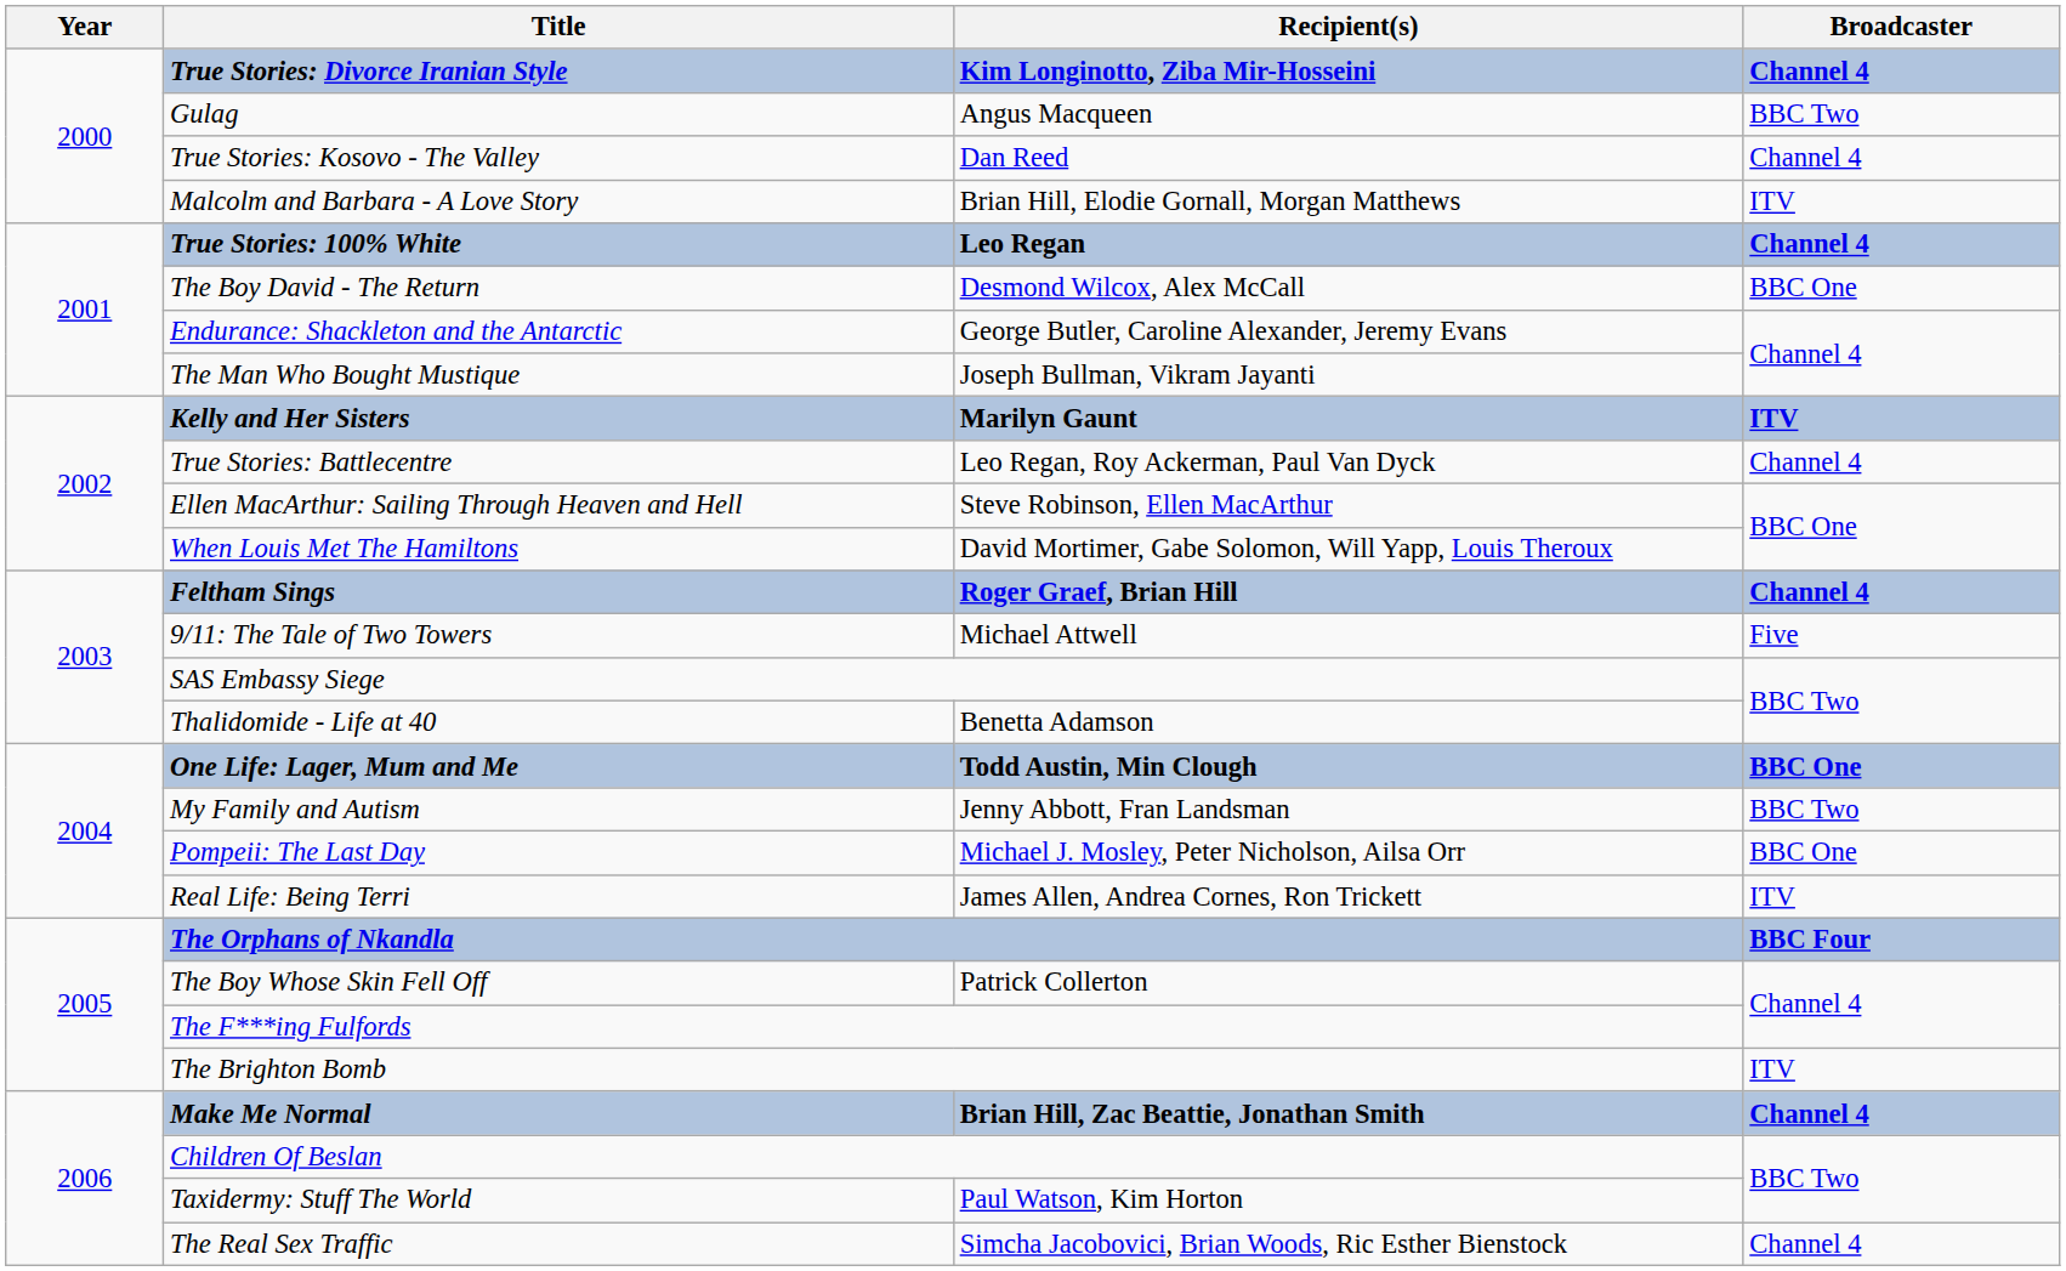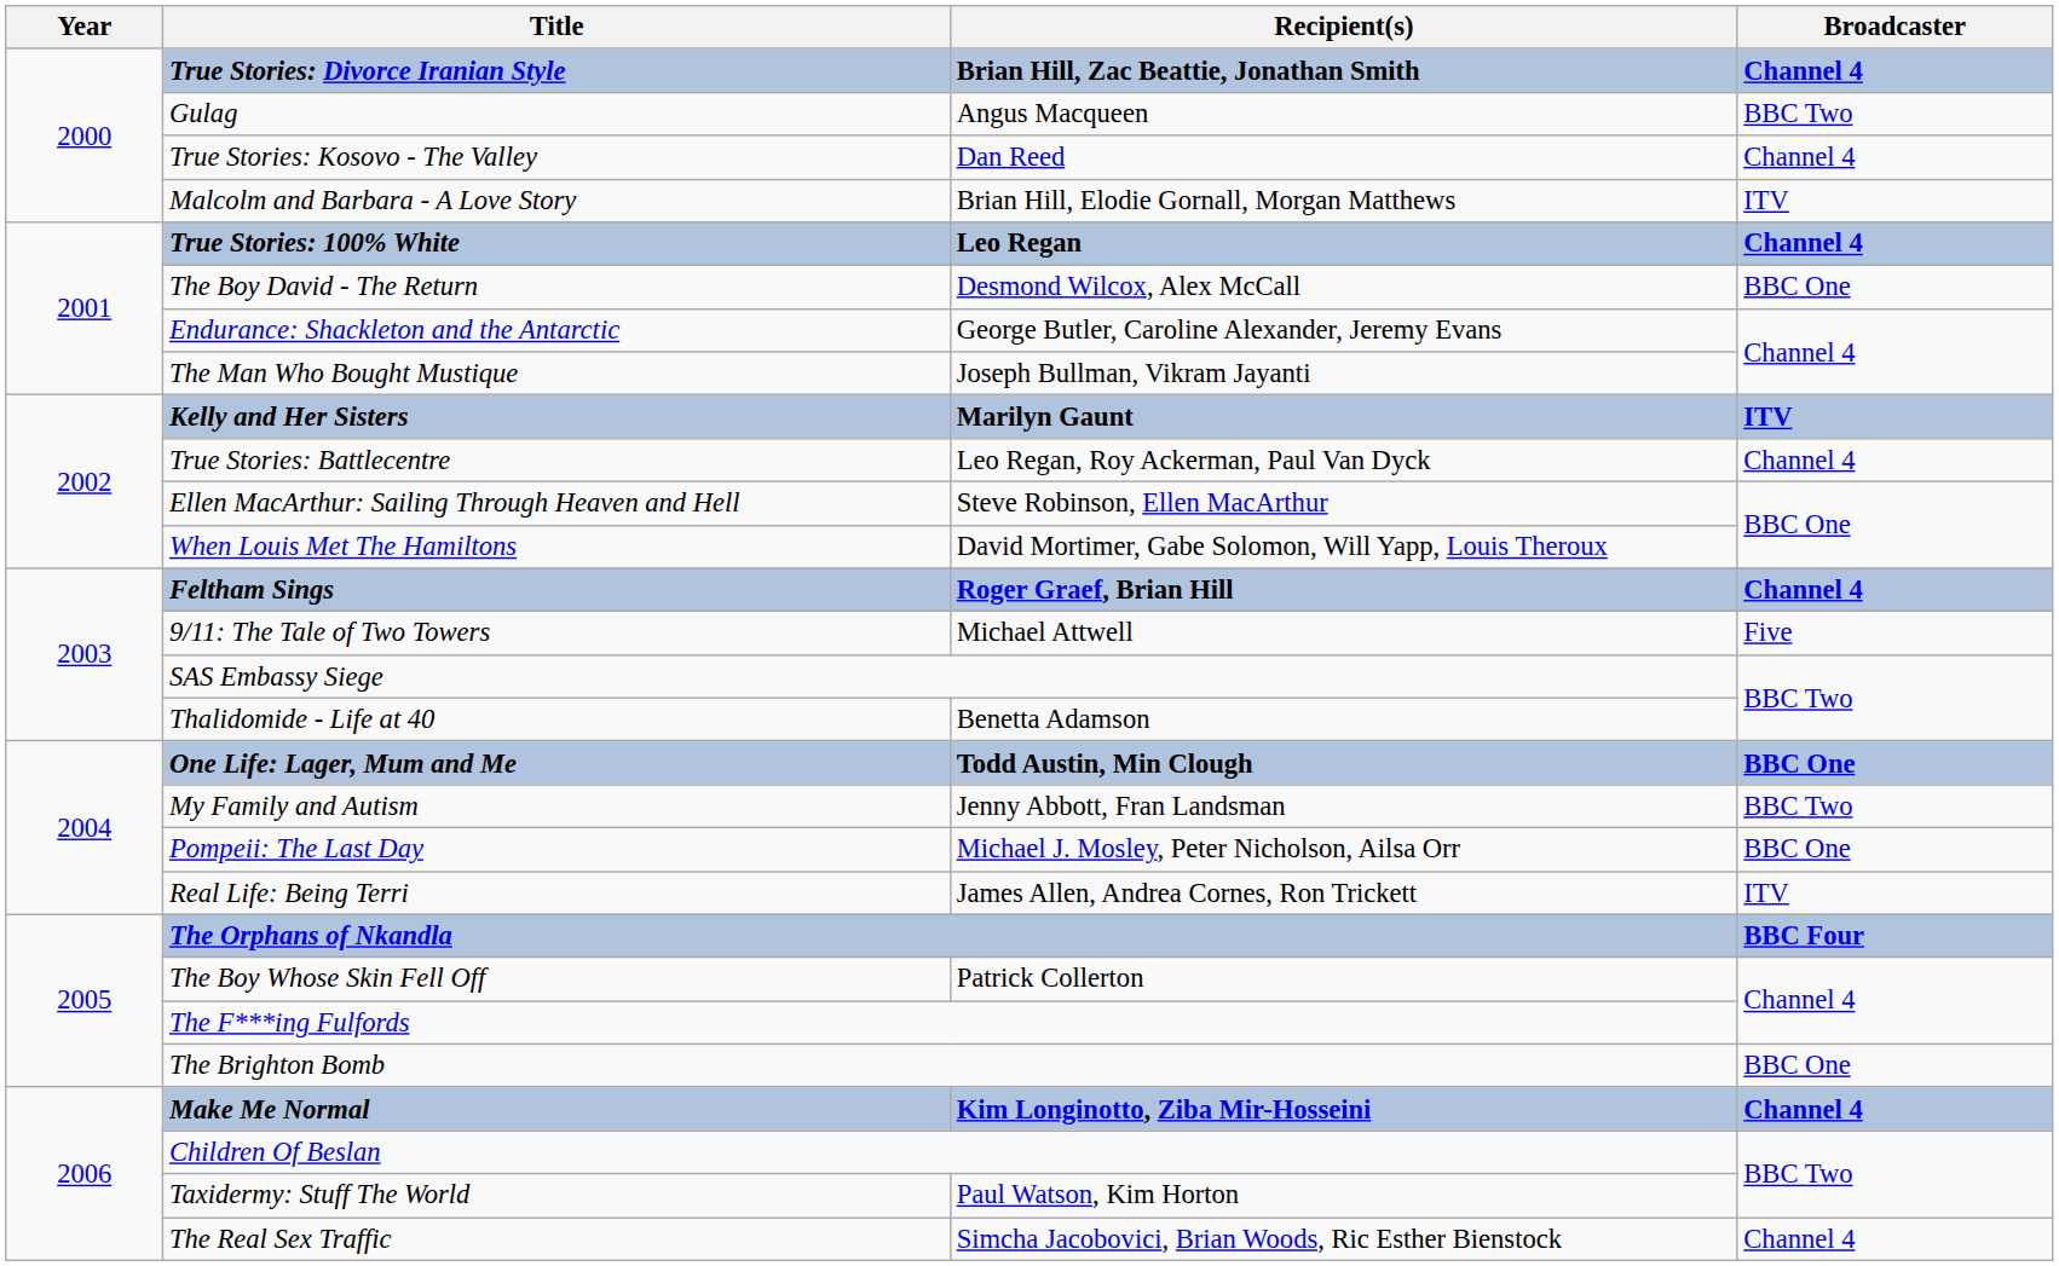 <table class="wikitable" width="95%">
 <tr>
 <th width=5%>Year</th>
 <th width=25%>Title</th>
 <th width=25%><strong>Recipient(s)</strong></th>
 <th width=10%><strong>Broadcaster</strong></th>
 </tr>
 <tr>
 <td rowspan="4" style="text-align:center;"><a href='#'>2000</a></td>
 <td style="background:#B0C4DE;"><strong><em>True Stories: <a href='#'>Divorce Iranian Style</a></em></strong></td>
-<td style="background:#B0C4DE;"><strong><a href='#'>Kim Longinotto</a>, <a href='#'>Ziba Mir-Hosseini</a></strong></td>
+<td style="background:#B0C4DE;"><strong>Brian Hill, Zac Beattie, Jonathan Smith</strong></td>
 <td style="background:#B0C4DE;"><strong><a href='#'>Channel 4</a></strong></td>
 </tr>
 <tr>
 <td><em>Gulag</em></td>
 <td>Angus Macqueen</td>
 <td><a href='#'>BBC Two</a></td>
 </tr>
 <tr>
 <td><em>True Stories: Kosovo - The Valley</em></td>
 <td><a href='#'>Dan Reed</a></td>
 <td><a href='#'>Channel 4</a></td>
 </tr>
 <tr>
 <td><em>Malcolm and Barbara - A Love Story</em></td>
 <td>Brian Hill, Elodie Gornall, Morgan Matthews</td>
 <td><a href='#'>ITV</a></td>
 </tr>
 <tr>
 <td rowspan="4" style="text-align:center;"><a href='#'>2001</a></td>
 <td style="background:#B0C4DE;"><strong><em>True Stories: 100% White</em></strong></td>
 <td style="background:#B0C4DE;"><strong>Leo Regan</strong></td>
 <td style="background:#B0C4DE;"><strong><a href='#'>Channel 4</a></strong></td>
 </tr>
 <tr>
 <td><em>The Boy David - The Return</em></td>
 <td><a href='#'>Desmond Wilcox</a>, Alex McCall</td>
 <td><a href='#'>BBC One</a></td>
 </tr>
 <tr>
 <td><em><a href='#'>Endurance: Shackleton and the Antarctic</a></em></td>
 <td>George Butler, Caroline Alexander, Jeremy Evans</td>
 <td rowspan="2"><a href='#'>Channel 4</a></td>
 </tr>
 <tr>
 <td><em>The Man Who Bought Mustique</em></td>
 <td>Joseph Bullman, Vikram Jayanti</td>
 </tr>
 <tr>
 <td rowspan="4" style="text-align:center;"><a href='#'>2002</a></td>
 <td style="background:#B0C4DE;"><strong><em>Kelly and Her Sisters</em></strong></td>
 <td style="background:#B0C4DE;"><strong>Marilyn Gaunt</strong></td>
 <td style="background:#B0C4DE;"><strong><a href='#'>ITV</a></strong></td>
 </tr>
 <tr>
 <td><em>True Stories: Battlecentre</em></td>
 <td>Leo Regan, Roy Ackerman, Paul Van Dyck</td>
 <td><a href='#'>Channel 4</a></td>
 </tr>
 <tr>
 <td><em>Ellen MacArthur: Sailing Through Heaven and Hell</em></td>
 <td>Steve Robinson, <a href='#'>Ellen MacArthur</a></td>
 <td rowspan="2"><a href='#'>BBC One</a></td>
 </tr>
 <tr>
 <td><em><a href='#'>When Louis Met The Hamiltons</a></em></td>
 <td>David Mortimer, Gabe Solomon, Will Yapp, <a href='#'>Louis Theroux</a></td>
 </tr>
 <tr>
 <td rowspan="4" style="text-align:center;"><a href='#'>2003</a></td>
 <td style="background:#B0C4DE;"><strong><em>Feltham Sings</em></strong></td>
 <td style="background:#B0C4DE;"><strong><a href='#'>Roger Graef</a>, Brian Hill</strong></td>
 <td style="background:#B0C4DE;"><strong><a href='#'>Channel 4</a></strong></td>
 </tr>
 <tr>
 <td><em>9/11: The Tale of Two Towers</em></td>
 <td>Michael Attwell</td>
 <td><a href='#'>Five</a></td>
 </tr>
 <tr>
 <td colspan="2"><em>SAS Embassy Siege</em></td>
 <td rowspan="2"><a href='#'>BBC Two</a></td>
 </tr>
 <tr>
 <td><em>Thalidomide - Life at 40</em></td>
 <td>Benetta Adamson</td>
 </tr>
 <tr>
 <td rowspan="4" style="text-align:center;"><a href='#'>2004</a></td>
 <td style="background:#B0C4DE;"><strong><em>One Life: Lager, Mum and Me</em></strong></td>
 <td style="background:#B0C4DE;"><strong>Todd Austin, Min Clough</strong></td>
 <td style="background:#B0C4DE;"><strong><a href='#'>BBC One</a></strong></td>
 </tr>
 <tr>
 <td><em>My Family and Autism</em></td>
 <td>Jenny Abbott, Fran Landsman</td>
 <td><a href='#'>BBC Two</a></td>
 </tr>
 <tr>
 <td><em><a href='#'>Pompeii: The Last Day</a></em></td>
 <td><a href='#'>Michael J. Mosley</a>, Peter Nicholson, Ailsa Orr</td>
 <td><a href='#'>BBC One</a></td>
 </tr>
 <tr>
 <td><em>Real Life: Being Terri</em></td>
 <td>James Allen, Andrea Cornes, Ron Trickett</td>
 <td><a href='#'>ITV</a></td>
 </tr>
 <tr>
 <td rowspan="4" style="text-align:center;"><a href='#'>2005</a></td>
 <td colspan="2" style="background:#B0C4DE;"><strong><em><a href='#'>The Orphans of Nkandla</a></em></strong></td>
 <td style="background:#B0C4DE;"><strong><a href='#'>BBC Four</a></strong></td>
 </tr>
 <tr>
 <td><em>The Boy Whose Skin Fell Off</em></td>
 <td>Patrick Collerton</td>
 <td rowspan="2"><a href='#'>Channel 4</a></td>
 </tr>
 <tr>
 <td colspan="2"><em><a href='#'>The F***ing Fulfords</a></em></td>
 </tr>
 <tr>
 <td colspan="2"><em>The Brighton Bomb</em></td>
-<td><a href='#'>ITV</a></td>
+<td><a href='#'>BBC One</a></td>
 </tr>
 <tr>
 <td rowspan="4" style="text-align:center;"><a href='#'>2006</a></td>
 <td style="background:#B0C4DE;"><strong><em>Make Me Normal</em></strong></td>
-<td style="background:#B0C4DE;"><strong>Brian Hill, Zac Beattie, Jonathan Smith</strong></td>
+<td style="background:#B0C4DE;"><strong><a href='#'>Kim Longinotto</a>, <a href='#'>Ziba Mir-Hosseini</a></strong></td>
 <td style="background:#B0C4DE;"><strong><a href='#'>Channel 4</a></strong></td>
 </tr>
 <tr>
 <td colspan="2"><em><a href='#'>Children Of Beslan</a></em></td>
 <td rowspan="2"><a href='#'>BBC Two</a></td>
 </tr>
 <tr>
 <td><em>Taxidermy: Stuff The World</em></td>
 <td><a href='#'>Paul Watson</a>, Kim Horton</td>
 </tr>
 <tr>
 <td><em>The Real Sex Traffic</em></td>
 <td><a href='#'>Simcha Jacobovici</a>, <a href='#'>Brian Woods</a>, Ric Esther Bienstock</td>
 <td><a href='#'>Channel 4</a></td>
 </tr>
 <tr>
 </tr>
 </table>
